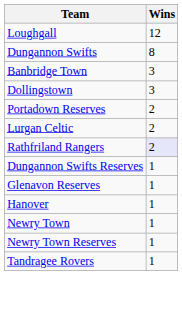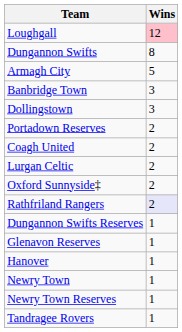 <table class="wikitable">
 <tr>
 <th>Team</th>
 <th>Wins</th>
 </tr>
 <tr>
 <td><a href='#'>Loughgall</a></td>
-<td>12</td>
+<td style="background: pink;">12</td>
 </tr>
 <tr>
 <td><a href='#'>Dungannon Swifts</a></td>
 <td>8</td>
+</tr>
+<tr>
+<td><a href='#'>Armagh City</a></td>
+<td>5</td>
 </tr>
 <tr>
 <td><a href='#'>Banbridge Town</a></td>
 <td>3</td>
 </tr>
 <tr>
 <td><a href='#'>Dollingstown</a></td>
 <td>3</td>
 </tr>
 <tr>
 <td><a href='#'>Portadown Reserves</a></td>
 <td>2</td>
 </tr>
 <tr>
+<td><a href='#'>Coagh United</a></td>
+<td>2</td>
+</tr>
+<tr>
 <td><a href='#'>Lurgan Celtic</a></td>
+<td>2</td>
+</tr>
+<tr>
+<td><a href='#'>Oxford Sunnyside</a>‡</td>
 <td>2</td>
 </tr>
 <tr>
 <td><a href='#'>Rathfriland Rangers</a></td>
 <td style="background: lavender;">2</td>
 </tr>
 <tr>
 <td><a href='#'>Dungannon Swifts Reserves</a></td>
 <td>1</td>
 </tr>
 <tr>
 <td><a href='#'>Glenavon Reserves</a></td>
 <td>1</td>
 </tr>
 <tr>
 <td><a href='#'>Hanover</a></td>
 <td>1</td>
 </tr>
 <tr>
 <td><a href='#'>Newry Town</a></td>
 <td>1</td>
 </tr>
 <tr>
 <td><a href='#'>Newry Town Reserves</a></td>
 <td>1</td>
 </tr>
 <tr>
 <td><a href='#'>Tandragee Rovers</a></td>
 <td>1</td>
 </tr>
 </table>
